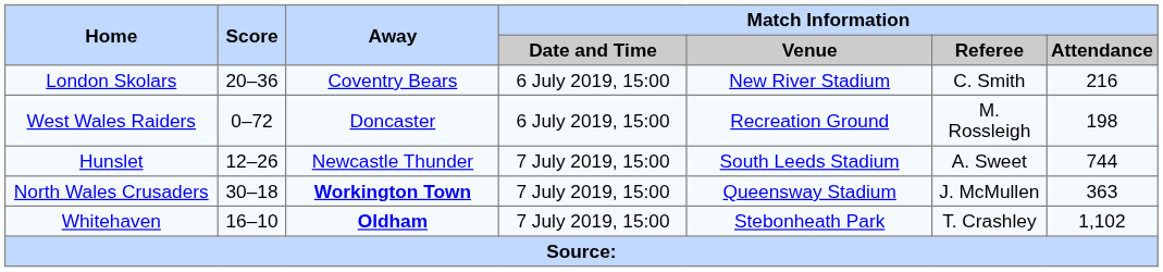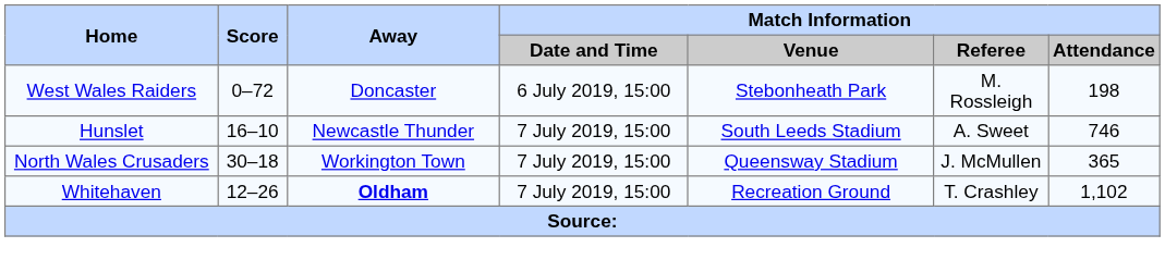 <table border=1 style="border-collapse:collapse; font-size:90%; text-align:center;" cellpadding=3 cellspacing=0 width=100%>
 <tr bgcolor=#C1D8FF>
 <th rowspan=2 width=19%>Home</th>
 <th rowspan=2 width=6%>Score</th>
 <th rowspan=2 width=19%>Away</th>
 <th colspan=4>Match Information</th>
 </tr>
 <tr bgcolor=#CCCCCC>
 <th width=17%>Date and Time</th>
 <th width=22%>Venue</th>
 <th width=10%>Referee</th>
 <th width=7%>Attendance</th>
 </tr>
 <tr bgcolor=#F5FAFF>
-<td> <a href='#'>London Skolars</a></td>
-<td>20–36</td>
-<td> <a href='#'>Coventry Bears</a></td>
-<td>6 July 2019, 15:00</td>
-<td><a href='#'>New River Stadium</a></td>
-<td>C. Smith</td>
-<td>216</td>
-</tr>
-<tr bgcolor=#F5FAFF>
 <td> <a href='#'>West Wales Raiders</a></td>
 <td>0–72</td>
 <td> <a href='#'>Doncaster</a></td>
 <td>6 July 2019, 15:00</td>
-<td><a href='#'>Recreation Ground</a></td>
+<td><a href='#'>Stebonheath Park</a></td>
 <td>M. Rossleigh</td>
 <td>198</td>
 </tr>
 <tr bgcolor=#F5FAFF>
 <td> <a href='#'>Hunslet</a></td>
-<td>12–26</td>
+<td>16–10</td>
 <td> <a href='#'>Newcastle Thunder</a></td>
 <td>7 July 2019, 15:00</td>
 <td><a href='#'>South Leeds Stadium</a></td>
 <td>A. Sweet</td>
-<td>744</td>
+<td>746</td>
 </tr>
 <tr bgcolor=#F5FAFF>
 <td> <a href='#'>North Wales Crusaders</a></td>
 <td>30–18</td>
-<td><strong> <a href='#'>Workington Town</a></strong></td>
+<td> <a href='#'>Workington Town</a></td>
 <td>7 July 2019, 15:00</td>
 <td><a href='#'>Queensway Stadium</a></td>
 <td>J. McMullen</td>
-<td>363</td>
+<td>365</td>
 </tr>
 <tr bgcolor=#F5FAFF>
 <td> <a href='#'>Whitehaven</a></td>
-<td>16–10</td>
+<td>12–26</td>
 <td><strong> <a href='#'>Oldham</a></strong></td>
 <td>7 July 2019, 15:00</td>
-<td><a href='#'>Stebonheath Park</a></td>
+<td><a href='#'>Recreation Ground</a></td>
 <td>T. Crashley</td>
 <td>1,102</td>
 </tr>
 <tr style="background:#c1d8ff;">
 <th colspan=7>Source:</th>
 </tr>
 </table>
